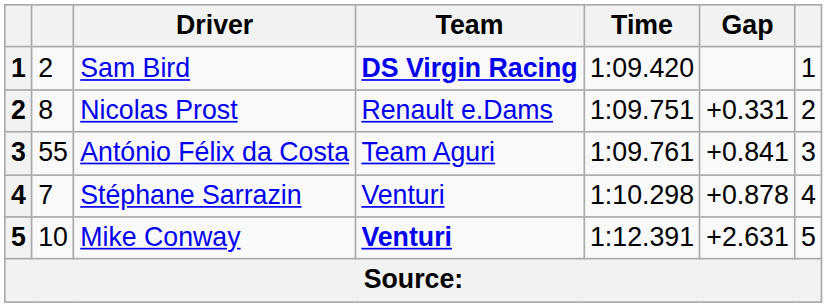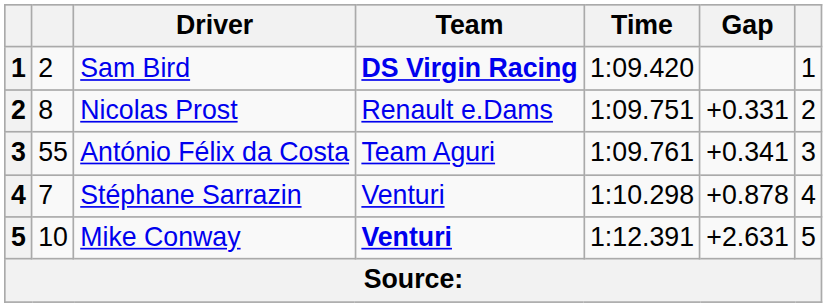 <table class="wikitable">
 <tr>
 <th></th>
 <th></th>
 <th>Driver</th>
 <th>Team</th>
 <th>Time</th>
 <th>Gap</th>
 <th></th>
 </tr>
 <tr>
 <th>1</th>
 <td>2</td>
 <td> <a href='#'>Sam Bird</a></td>
 <td><strong><a href='#'>DS Virgin Racing</a></strong></td>
 <td>1:09.420</td>
 <td></td>
 <td>1</td>
 </tr>
 <tr>
 <th>2</th>
 <td>8</td>
 <td> <a href='#'>Nicolas Prost</a></td>
 <td><a href='#'>Renault e.Dams</a></td>
 <td>1:09.751</td>
 <td>+0.331</td>
 <td>2</td>
 </tr>
 <tr>
 <th>3</th>
 <td>55</td>
 <td> <a href='#'>António Félix da Costa</a></td>
 <td><a href='#'>Team Aguri</a></td>
 <td>1:09.761</td>
-<td>+0.841</td>
+<td>+0.341</td>
 <td>3</td>
 </tr>
 <tr>
 <th>4</th>
 <td>7</td>
 <td> <a href='#'>Stéphane Sarrazin</a></td>
 <td><a href='#'>Venturi</a></td>
 <td>1:10.298</td>
 <td>+0.878</td>
 <td>4</td>
 </tr>
 <tr>
 <th>5</th>
 <td>10</td>
 <td> <a href='#'>Mike Conway</a></td>
 <td><strong><a href='#'>Venturi</a></strong></td>
 <td>1:12.391</td>
 <td>+2.631</td>
 <td>5</td>
 </tr>
 <tr>
 <th colspan="8">Source:</th>
 </tr>
 </table>
